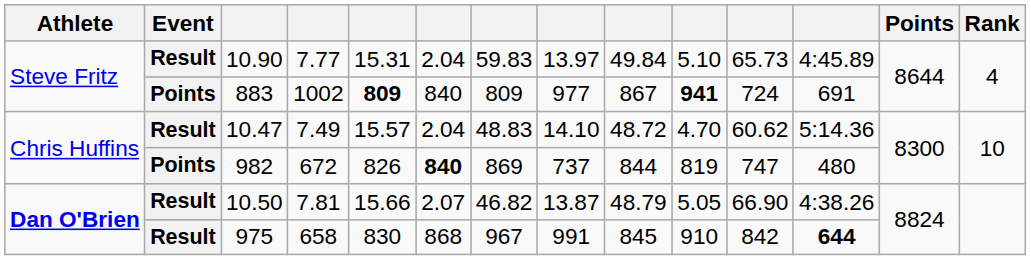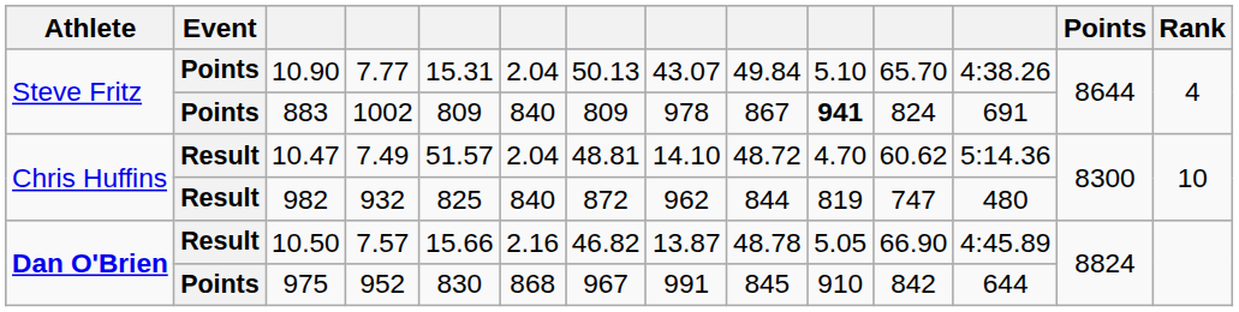 <table class=wikitable style=font-size:90%;text-align:center>
 <tr>
 <th>Athlete</th>
 <th>Event</th>
 <th></th>
 <th></th>
 <th></th>
 <th></th>
 <th></th>
 <th></th>
 <th></th>
 <th></th>
 <th></th>
 <th></th>
 <th>Points</th>
 <th>Rank</th>
 </tr>
 <tr>
 <td align=left rowspan=2><a href='#'>Steve Fritz</a></td>
-<th style=font-size:95%>Result</th>
+<th style=font-size:95%>Points</th>
 <td>10.90</td>
 <td>7.77</td>
 <td>15.31</td>
 <td>2.04</td>
-<td>59.83</td>
-<td>13.97</td>
+<td>50.13</td>
+<td>43.07</td>
 <td>49.84</td>
 <td>5.10</td>
-<td>65.73</td>
-<td>4:45.89</td>
+<td>65.70</td>
+<td>4:38.26</td>
 <td rowspan=2>8644</td>
 <td rowspan=2>4</td>
 </tr>
 <tr>
 <th style=font-size:95%>Points</th>
 <td>883</td>
 <td>1002</td>
-<td><strong>809</strong></td>
+<td>809</td>
 <td>840</td>
 <td>809</td>
-<td>977</td>
+<td>978</td>
 <td>867</td>
 <td><strong>941</strong></td>
-<td>724</td>
+<td>824</td>
 <td>691</td>
 </tr>
 <tr>
 <td align=left rowspan=2><a href='#'>Chris Huffins</a></td>
 <th style=font-size:95%>Result</th>
 <td>10.47</td>
 <td>7.49</td>
-<td>15.57</td>
+<td>51.57</td>
 <td>2.04</td>
-<td>48.83</td>
+<td>48.81</td>
 <td>14.10</td>
 <td>48.72</td>
 <td>4.70</td>
 <td>60.62</td>
 <td>5:14.36</td>
 <td rowspan=2>8300</td>
 <td rowspan=2>10</td>
 </tr>
 <tr>
-<th style=font-size:95%>Points</th>
+<th style=font-size:95%>Result</th>
 <td>982</td>
-<td>672</td>
-<td>826</td>
-<td><strong>840</strong></td>
-<td>869</td>
-<td>737</td>
+<td>932</td>
+<td>825</td>
+<td>840</td>
+<td>872</td>
+<td>962</td>
 <td>844</td>
 <td>819</td>
 <td>747</td>
 <td>480</td>
 </tr>
 <tr>
 <td align=left rowspan=2><strong><a href='#'>Dan O'Brien</a></strong></td>
 <th style=font-size:95%>Result</th>
 <td>10.50</td>
-<td>7.81</td>
+<td>7.57</td>
 <td>15.66</td>
-<td>2.07</td>
+<td>2.16</td>
 <td>46.82</td>
 <td>13.87</td>
-<td>48.79</td>
+<td>48.78</td>
 <td>5.05</td>
 <td>66.90</td>
-<td>4:38.26</td>
+<td>4:45.89</td>
 <td rowspan=2>8824</td>
 <td rowspan=2></td>
 </tr>
 <tr>
-<th style=font-size:95%>Result</th>
+<th style=font-size:95%>Points</th>
 <td>975</td>
-<td>658</td>
+<td>952</td>
 <td>830</td>
 <td>868</td>
 <td>967</td>
 <td>991</td>
 <td>845</td>
 <td>910</td>
 <td>842</td>
-<td><strong>644</strong></td>
+<td>644</td>
 </tr>
 </table>
